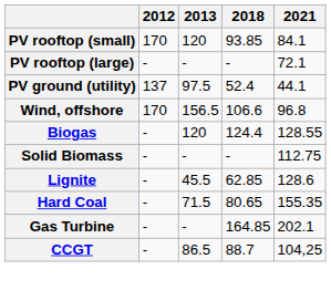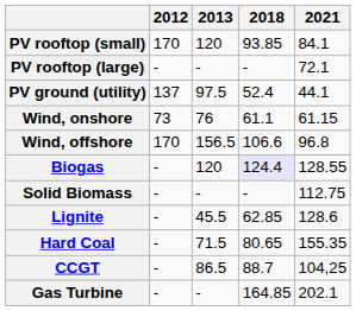 <table class="wikitable">
 <tr>
 <th></th>
 <th>2012</th>
 <th>2013</th>
 <th>2018</th>
 <th>2021</th>
 </tr>
 <tr>
 <th>PV rooftop (small)</th>
 <td>170</td>
 <td>120</td>
 <td>93.85</td>
 <td>84.1</td>
 </tr>
 <tr>
 <th>PV rooftop (large)</th>
 <td>-</td>
 <td>-</td>
 <td>-</td>
 <td>72.1</td>
 </tr>
 <tr>
 <th>PV ground (utility)</th>
 <td>137</td>
 <td>97.5</td>
 <td>52.4</td>
 <td>44.1</td>
 </tr>
 <tr>
+<th>Wind, onshore</th>
+<td>73</td>
+<td>76</td>
+<td>61.1</td>
+<td>61.15</td>
+</tr>
+<tr>
 <th>Wind, offshore</th>
 <td>170</td>
 <td>156.5</td>
 <td>106.6</td>
 <td>96.8</td>
 </tr>
 <tr>
 <th><a href='#'>Biogas</a></th>
 <td>-</td>
 <td>120</td>
-<td>124.4</td>
+<td style="background: lavender;">124.4</td>
 <td>128.55</td>
 </tr>
 <tr>
 <th>Solid Biomass</th>
 <td>-</td>
 <td>-</td>
 <td>-</td>
 <td>112.75</td>
 </tr>
 <tr>
 <th><a href='#'>Lignite</a></th>
 <td>-</td>
 <td>45.5</td>
 <td>62.85</td>
 <td>128.6</td>
 </tr>
 <tr>
 <th><a href='#'>Hard Coal</a></th>
 <td>-</td>
 <td>71.5</td>
 <td>80.65</td>
 <td>155.35</td>
 </tr>
 <tr>
+<th><a href='#'>CCGT</a></th>
+<td>-</td>
+<td>86.5</td>
+<td>88.7</td>
+<td>104,25</td>
+</tr>
+<tr>
 <th>Gas Turbine</th>
 <td>-</td>
 <td>-</td>
 <td>164.85</td>
 <td>202.1</td>
 </tr>
-<tr>
-<th><a href='#'>CCGT</a></th>
-<td>-</td>
-<td>86.5</td>
-<td>88.7</td>
-<td>104,25</td>
-</tr>
 </table>
